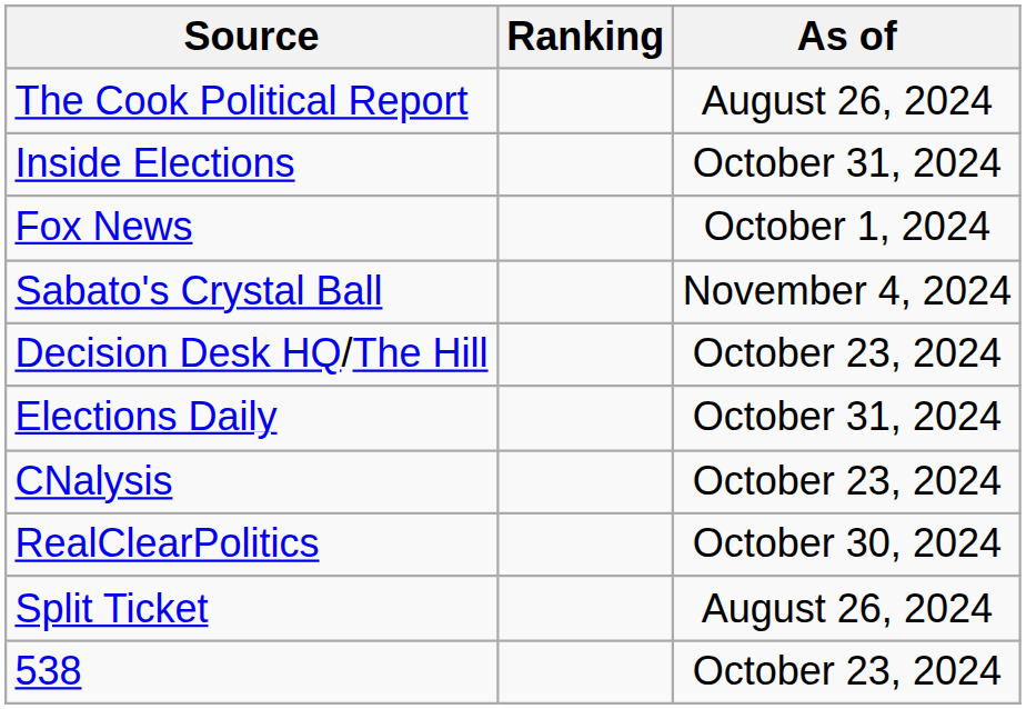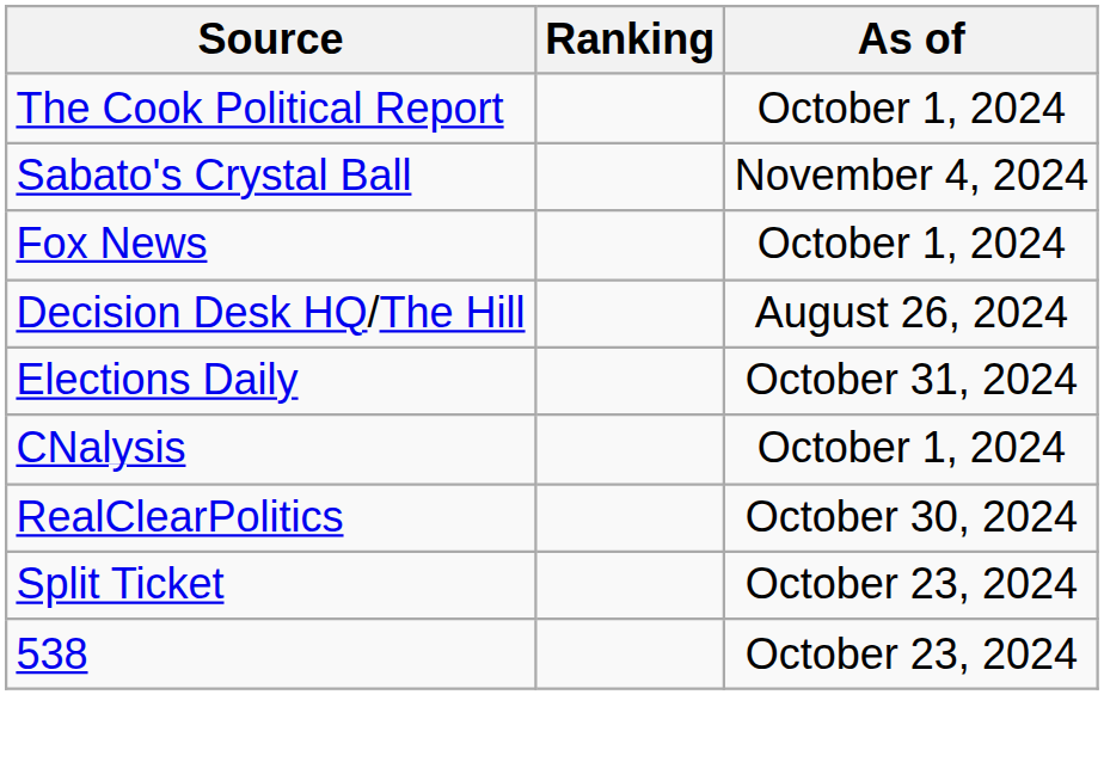 <table class="wikitable" style="text-align:center">
 <tr>
 <th>Source</th>
 <th>Ranking</th>
 <th>As of</th>
 </tr>
 <tr>
 <td align=left><a href='#'>The Cook Political Report</a></td>
 <td></td>
-<td>August 26, 2024</td>
-</tr>
-<tr>
-<td align=left><a href='#'>Inside Elections</a></td>
-<td></td>
-<td>October 31, 2024</td>
-</tr>
-<tr>
-<td align=left><a href='#'>Fox News</a></td>
-<td></td>
 <td>October 1, 2024</td>
 </tr>
 <tr>
 <td align=left><a href='#'>Sabato's Crystal Ball</a></td>
 <td></td>
 <td>November 4, 2024</td>
 </tr>
 <tr>
+<td align=left><a href='#'>Fox News</a></td>
+<td></td>
+<td>October 1, 2024</td>
+</tr>
+<tr>
 <td align=left><a href='#'>Decision Desk HQ</a>/<a href='#'>The Hill</a></td>
 <td></td>
-<td>October 23, 2024</td>
+<td>August 26, 2024</td>
 </tr>
 <tr>
 <td align=left><a href='#'>Elections Daily</a></td>
 <td></td>
 <td>October 31, 2024</td>
 </tr>
 <tr>
 <td align=left><a href='#'>CNalysis</a></td>
 <td></td>
-<td>October 23, 2024</td>
+<td>October 1, 2024</td>
 </tr>
 <tr>
 <td align=left><a href='#'>RealClearPolitics</a></td>
 <td></td>
 <td>October 30, 2024</td>
 </tr>
 <tr>
 <td align="left"><a href='#'>Split Ticket</a></td>
 <td></td>
-<td>August 26, 2024</td>
+<td>October 23, 2024</td>
 </tr>
 <tr>
 <td align="left"><a href='#'>538</a></td>
 <td></td>
 <td>October 23, 2024</td>
 </tr>
 </table>
